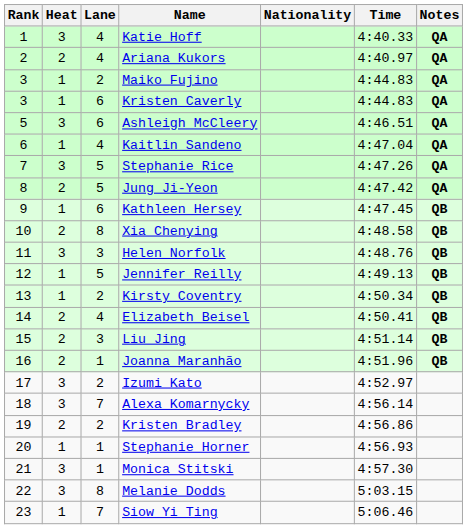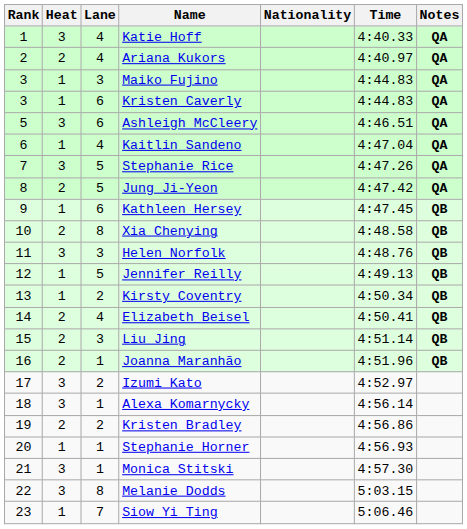 <table class="wikitable sortable" style="text-align:center">
 <tr>
 <th>Rank</th>
 <th>Heat</th>
 <th>Lane</th>
 <th>Name</th>
 <th>Nationality</th>
 <th>Time</th>
 <th>Notes</th>
 </tr>
 <tr bgcolor=ccffcc>
 <td>1</td>
 <td>3</td>
 <td>4</td>
 <td align=left><a href='#'>Katie Hoff</a></td>
 <td align=left></td>
 <td>4:40.33</td>
 <td><strong>QA</strong></td>
 </tr>
 <tr bgcolor=ccffcc>
 <td>2</td>
 <td>2</td>
 <td>4</td>
 <td align=left><a href='#'>Ariana Kukors</a></td>
 <td align=left></td>
 <td>4:40.97</td>
 <td><strong>QA</strong></td>
 </tr>
 <tr bgcolor=ccffcc>
 <td>3</td>
 <td>1</td>
-<td>2</td>
+<td>3</td>
 <td align=left><a href='#'>Maiko Fujino</a></td>
 <td align=left></td>
 <td>4:44.83</td>
 <td><strong>QA</strong></td>
 </tr>
 <tr bgcolor=ccffcc>
 <td>3</td>
 <td>1</td>
 <td>6</td>
 <td align=left><a href='#'>Kristen Caverly</a></td>
 <td align=left></td>
 <td>4:44.83</td>
 <td><strong>QA</strong></td>
 </tr>
 <tr bgcolor=ccffcc>
 <td>5</td>
 <td>3</td>
 <td>6</td>
 <td align=left><a href='#'>Ashleigh McCleery</a></td>
 <td align=left></td>
 <td>4:46.51</td>
 <td><strong>QA</strong></td>
 </tr>
 <tr bgcolor=ccffcc>
 <td>6</td>
 <td>1</td>
 <td>4</td>
 <td align=left><a href='#'>Kaitlin Sandeno</a></td>
 <td align=left></td>
 <td>4:47.04</td>
 <td><strong>QA</strong></td>
 </tr>
 <tr bgcolor=ccffcc>
 <td>7</td>
 <td>3</td>
 <td>5</td>
 <td align=left><a href='#'>Stephanie Rice</a></td>
 <td align=left></td>
 <td>4:47.26</td>
 <td><strong>QA</strong></td>
 </tr>
 <tr bgcolor=ccffcc>
 <td>8</td>
 <td>2</td>
 <td>5</td>
 <td align=left><a href='#'>Jung Ji-Yeon</a></td>
 <td align=left></td>
 <td>4:47.42</td>
 <td><strong>QA</strong></td>
 </tr>
 <tr bgcolor=ddffdd>
 <td>9</td>
 <td>1</td>
 <td>6</td>
 <td align=left><a href='#'>Kathleen Hersey</a></td>
 <td align=left></td>
 <td>4:47.45</td>
 <td><strong>QB</strong></td>
 </tr>
 <tr bgcolor=ddffdd>
 <td>10</td>
 <td>2</td>
 <td>8</td>
 <td align=left><a href='#'>Xia Chenying</a></td>
 <td align=left></td>
 <td>4:48.58</td>
 <td><strong>QB</strong></td>
 </tr>
 <tr bgcolor=ddffdd>
 <td>11</td>
 <td>3</td>
 <td>3</td>
 <td align=left><a href='#'>Helen Norfolk</a></td>
 <td align=left></td>
 <td>4:48.76</td>
 <td><strong>QB</strong></td>
 </tr>
 <tr bgcolor=ddffdd>
 <td>12</td>
 <td>1</td>
 <td>5</td>
 <td align=left><a href='#'>Jennifer Reilly</a></td>
 <td align=left></td>
 <td>4:49.13</td>
 <td><strong>QB</strong></td>
 </tr>
 <tr bgcolor=ddffdd>
 <td>13</td>
 <td>1</td>
 <td>2</td>
 <td align=left><a href='#'>Kirsty Coventry</a></td>
 <td align=left></td>
 <td>4:50.34</td>
 <td><strong>QB</strong></td>
 </tr>
 <tr bgcolor=ddffdd>
 <td>14</td>
 <td>2</td>
 <td>4</td>
 <td align=left><a href='#'>Elizabeth Beisel</a></td>
 <td align=left></td>
 <td>4:50.41</td>
 <td><strong>QB</strong></td>
 </tr>
 <tr bgcolor=ddffdd>
 <td>15</td>
 <td>2</td>
 <td>3</td>
 <td align=left><a href='#'>Liu Jing</a></td>
 <td align=left></td>
 <td>4:51.14</td>
 <td><strong>QB</strong></td>
 </tr>
 <tr bgcolor=ddffdd>
 <td>16</td>
 <td>2</td>
 <td>1</td>
 <td align=left><a href='#'>Joanna Maranhão</a></td>
 <td align=left></td>
 <td>4:51.96</td>
 <td><strong>QB</strong></td>
 </tr>
 <tr>
 <td>17</td>
 <td>3</td>
 <td>2</td>
 <td align=left><a href='#'>Izumi Kato</a></td>
 <td align=left></td>
 <td>4:52.97</td>
 <td></td>
 </tr>
 <tr>
 <td>18</td>
 <td>3</td>
-<td>7</td>
+<td>1</td>
 <td align=left><a href='#'>Alexa Komarnycky</a></td>
 <td align=left></td>
 <td>4:56.14</td>
 <td></td>
 </tr>
 <tr>
 <td>19</td>
 <td>2</td>
 <td>2</td>
 <td align=left><a href='#'>Kristen Bradley</a></td>
 <td align=left></td>
 <td>4:56.86</td>
 <td></td>
 </tr>
 <tr>
 <td>20</td>
 <td>1</td>
 <td>1</td>
 <td align=left><a href='#'>Stephanie Horner</a></td>
 <td align=left></td>
 <td>4:56.93</td>
 <td></td>
 </tr>
 <tr>
 <td>21</td>
 <td>3</td>
 <td>1</td>
 <td align=left><a href='#'>Monica Stitski</a></td>
 <td align=left></td>
 <td>4:57.30</td>
 <td></td>
 </tr>
 <tr>
 <td>22</td>
 <td>3</td>
 <td>8</td>
 <td align=left><a href='#'>Melanie Dodds</a></td>
 <td align=left></td>
 <td>5:03.15</td>
 <td></td>
 </tr>
 <tr>
 <td>23</td>
 <td>1</td>
 <td>7</td>
 <td align=left><a href='#'>Siow Yi Ting</a></td>
 <td align=left></td>
 <td>5:06.46</td>
 <td></td>
 </tr>
 </table>
